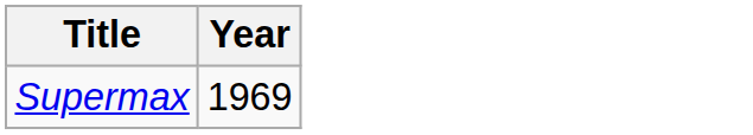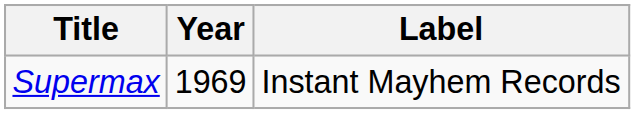 <table class="wikitable">
 <tr>
 <th>Title</th>
 <th>Year</th>
+<th>Label</th>
 </tr>
 <tr>
 <td><em><a href='#'>Supermax</a></em></td>
 <td>1969</td>
+<td>Instant Mayhem Records</td>
 </tr>
 </table>
